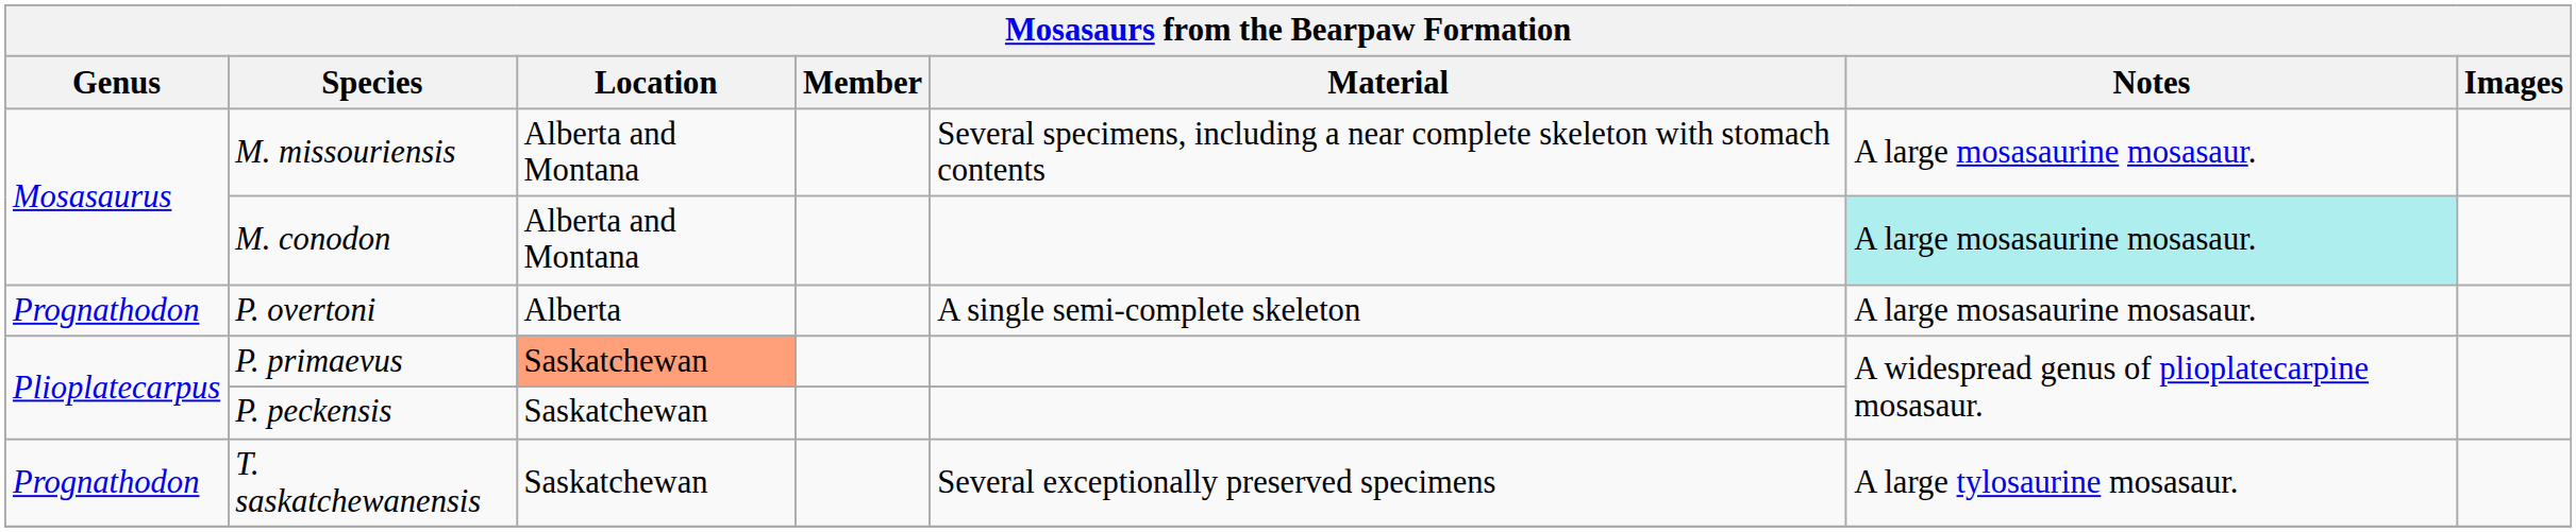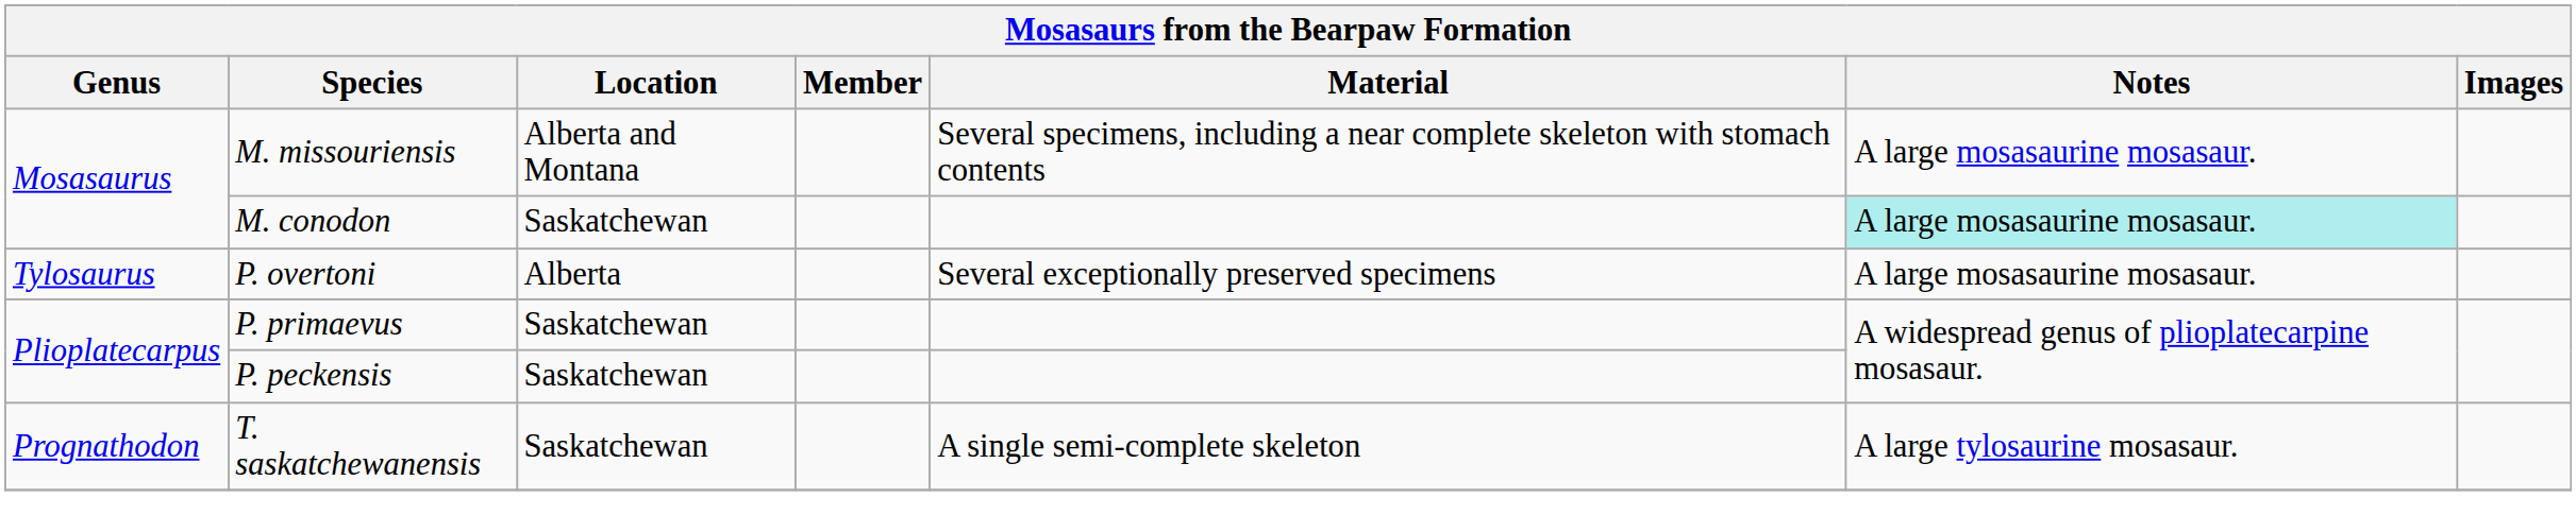 <table class="wikitable"  style="margin:auto; width:100%;">
 <tr>
 <th colspan="7" align="center"><strong><a href='#'>Mosasaurs</a> from the Bearpaw Formation</strong></th>
 </tr>
 <tr>
 <th>Genus</th>
 <th>Species</th>
 <th>Location</th>
 <th>Member</th>
 <th>Material</th>
 <th>Notes</th>
 <th>Images</th>
 </tr>
 <tr>
 <td rowspan=2><em><a href='#'>Mosasaurus</a></em></td>
 <td><em>M. missouriensis</em></td>
 <td>Alberta and Montana</td>
 <td></td>
 <td>Several specimens, including a near complete skeleton with stomach contents</td>
 <td>A large <a href='#'>mosasaurine</a> <a href='#'>mosasaur</a>.</td>
 <td></td>
 </tr>
 <tr>
 <td><em>M. conodon</em></td>
-<td>Alberta and Montana</td>
+<td>Saskatchewan</td>
 <td></td>
 <td></td>
 <td style="background: paleturquoise;">A large mosasaurine mosasaur.</td>
 <td></td>
 </tr>
 <tr>
-<td><em><a href='#'>Prognathodon</a></em></td>
+<td><em><a href='#'>Tylosaurus</a></em></td>
 <td><em>P. overtoni</em></td>
 <td>Alberta</td>
 <td></td>
-<td>A single semi-complete skeleton</td>
+<td>Several exceptionally preserved specimens</td>
 <td>A large mosasaurine mosasaur.</td>
 <td></td>
 </tr>
 <tr>
 <td rowspan=2><em><a href='#'>Plioplatecarpus</a></em></td>
 <td><em>P. primaevus</em></td>
-<td style="background: lightsalmon;">Saskatchewan</td>
+<td>Saskatchewan</td>
 <td></td>
 <td></td>
 <td rowspan=2>A widespread genus of <a href='#'>plioplatecarpine</a> mosasaur.</td>
 <td rowspan=2></td>
 </tr>
 <tr>
 <td><em>P. peckensis</em></td>
 <td>Saskatchewan</td>
 <td></td>
 <td></td>
 </tr>
 <tr>
 <td><em><a href='#'>Prognathodon</a></em></td>
 <td><em>T. saskatchewanensis</em></td>
 <td>Saskatchewan</td>
 <td></td>
-<td>Several exceptionally preserved specimens</td>
+<td>A single semi-complete skeleton</td>
 <td>A large <a href='#'>tylosaurine</a> mosasaur.</td>
 <td></td>
 </tr>
 <tr>
 </tr>
 </table>
